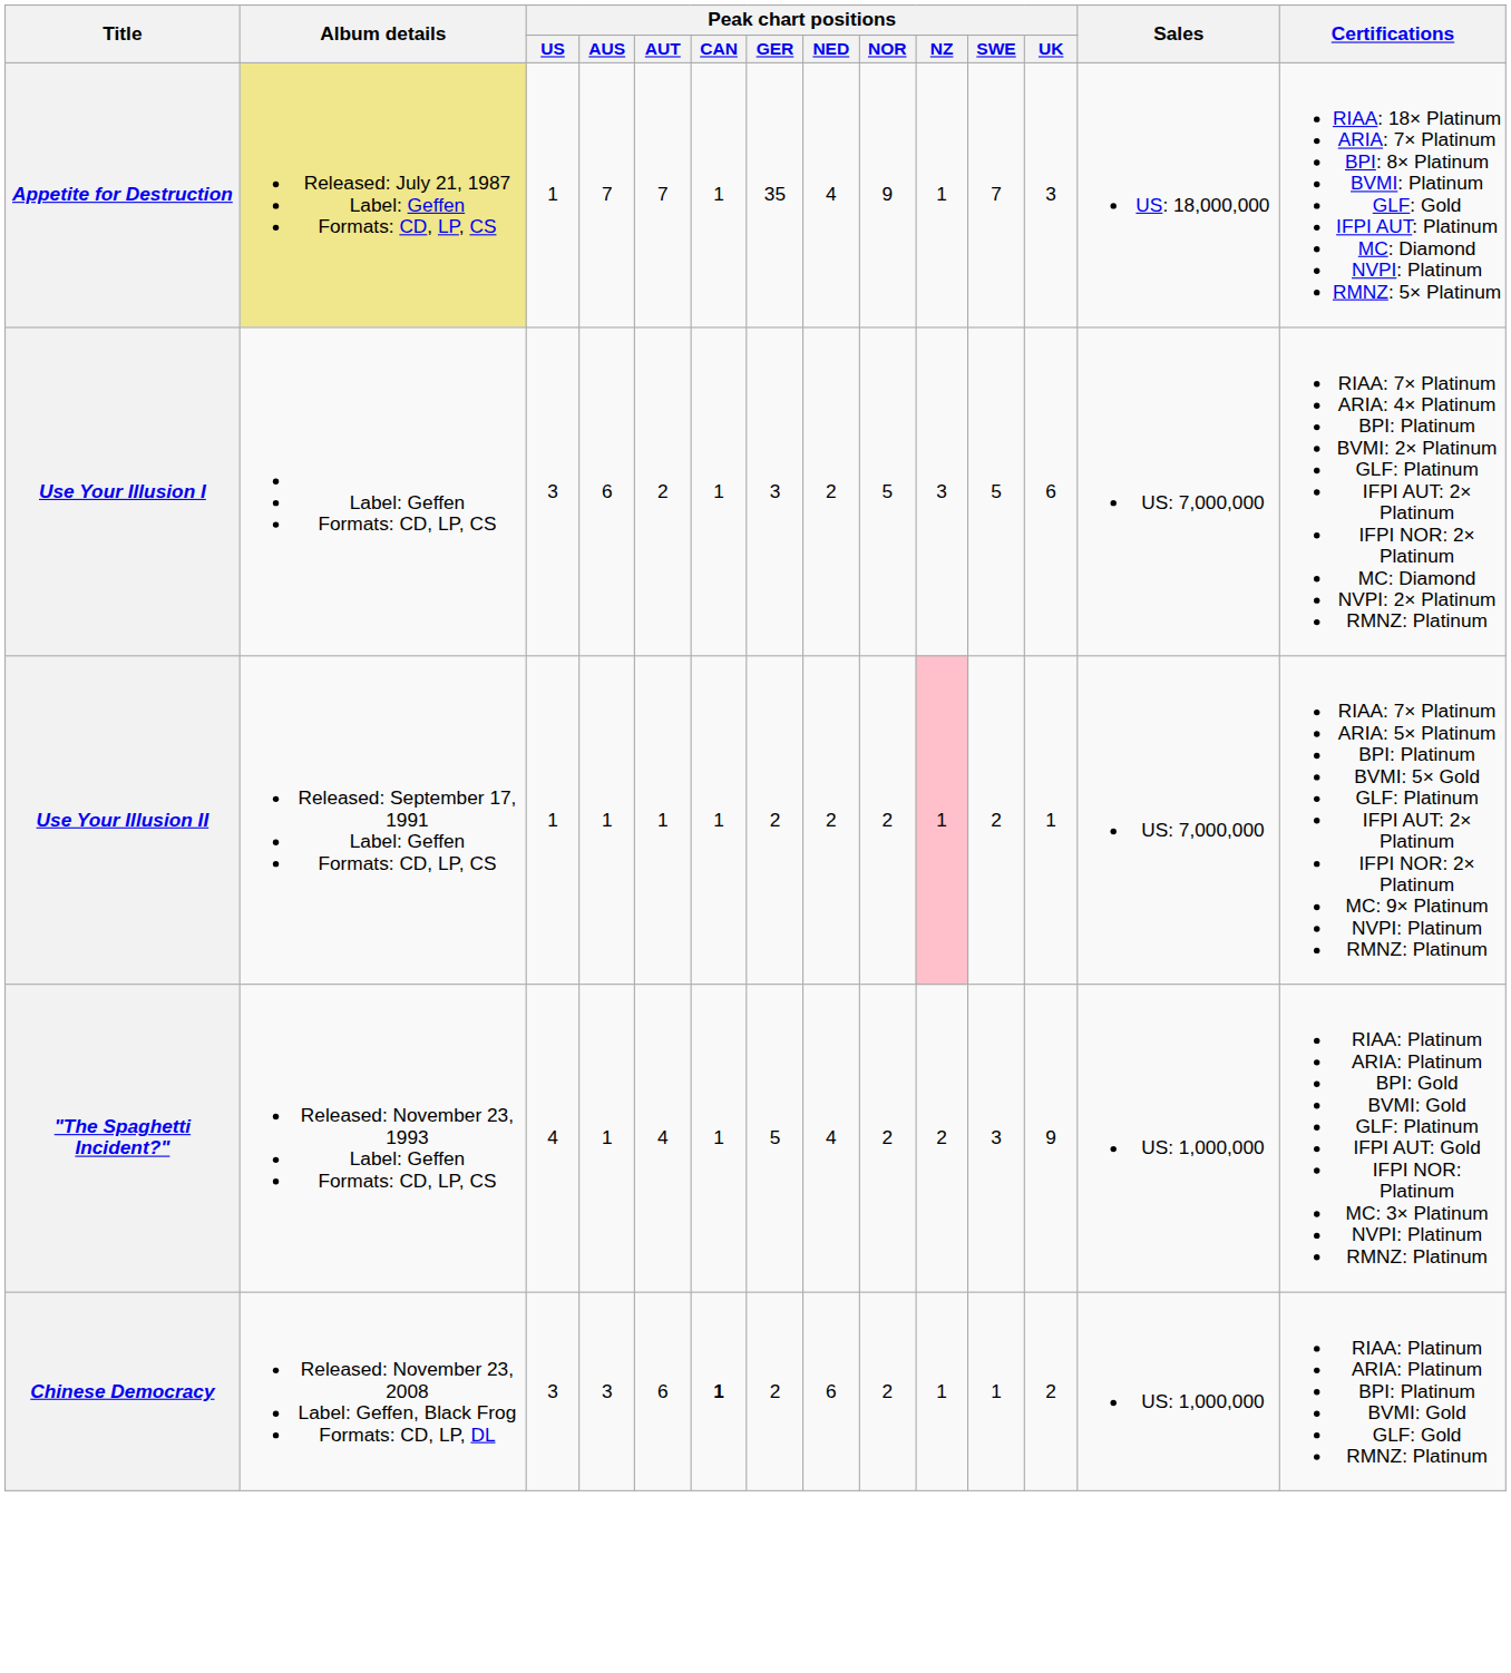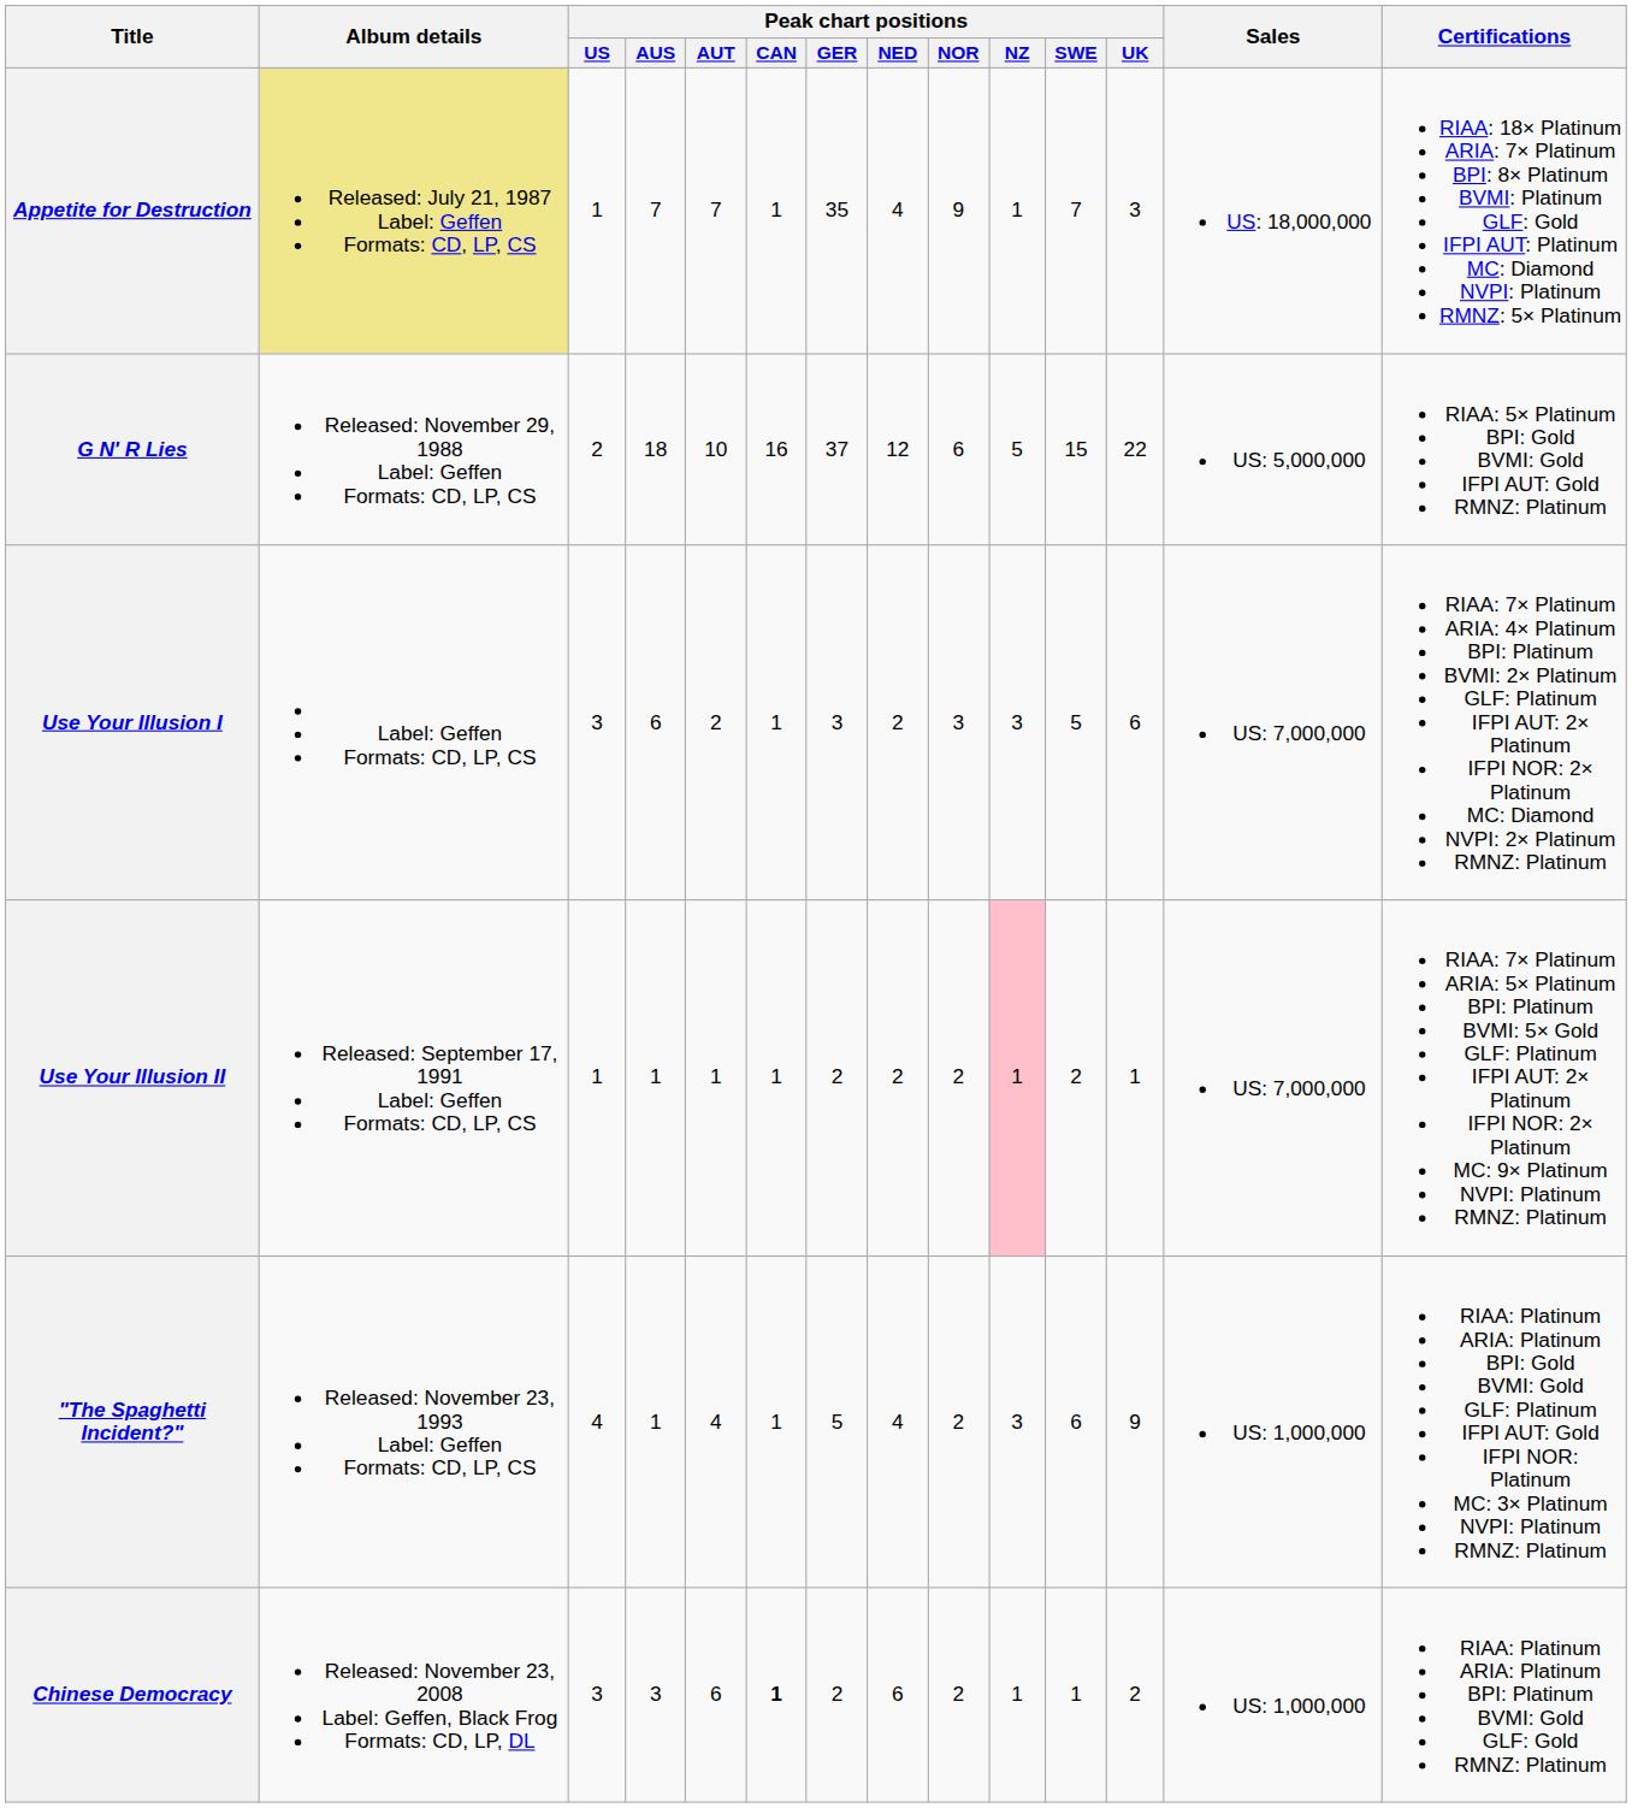 <table class="wikitable plainrowheaders" style="text-align:center;">
 <tr>
 <th scope="col" rowspan="2" style="width:14em;">Title</th>
 <th scope="col" rowspan="2" style="width:17em;">Album details</th>
 <th scope="col" colspan="10">Peak chart positions</th>
 <th scope="col" rowspan="2" style="width:11em;">Sales</th>
 <th scope="col" rowspan="2" style="width:13em;"><a href='#'>Certifications</a></th>
 </tr>
 <tr>
 <th scope="col" style="width:3em;font-size:90%;"><a href='#'>US</a><br></th>
 <th scope="col" style="width:3em;font-size:90%;"><a href='#'>AUS</a><br></th>
 <th scope="col" style="width:3em;font-size:90%;"><a href='#'>AUT</a><br></th>
 <th scope="col" style="width:3em;font-size:90%;"><a href='#'>CAN</a><br></th>
 <th scope="col" style="width:3em;font-size:90%;"><a href='#'>GER</a><br></th>
 <th scope="col" style="width:3em;font-size:90%;"><a href='#'>NED</a><br></th>
 <th scope="col" style="width:3em;font-size:90%;"><a href='#'>NOR</a><br></th>
 <th scope="col" style="width:3em;font-size:90%;"><a href='#'>NZ</a><br></th>
 <th scope="col" style="width:3em;font-size:90%;"><a href='#'>SWE</a><br></th>
 <th scope="col" style="width:3em;font-size:90%;"><a href='#'>UK</a><br></th>
 </tr>
 <tr>
 <th scope="row"><em><a href='#'>Appetite for Destruction</a></em></th>
 <td style="background: khaki;"><br><ul><li>Released: July 21, 1987</li><li>Label: <a href='#'>Geffen</a></li><li>Formats: <a href='#'>CD</a>, <a href='#'>LP</a>, <a href='#'>CS</a></li></ul></td>
 <td>1</td>
 <td>7</td>
 <td>7</td>
 <td>1</td>
 <td>35</td>
 <td>4</td>
 <td>9</td>
 <td>1</td>
 <td>7</td>
 <td>3</td>
 <td><br><ul><li><a href='#'>US</a>: 18,000,000</li></ul></td>
 <td><br><ul><li><a href='#'>RIAA</a>: 18× Platinum</li><li><a href='#'>ARIA</a>: 7× Platinum</li><li><a href='#'>BPI</a>: 8× Platinum</li><li><a href='#'>BVMI</a>: Platinum</li><li><a href='#'>GLF</a>: Gold</li><li><a href='#'>IFPI AUT</a>: Platinum</li><li><a href='#'>MC</a>: Diamond</li><li><a href='#'>NVPI</a>: Platinum</li><li><a href='#'>RMNZ</a>: 5× Platinum</li></ul></td>
 </tr>
 <tr>
+<th scope="row"><em><a href='#'>G N' R Lies</a></em></th>
+<td><br><ul><li>Released: November 29, 1988</li><li>Label: Geffen</li><li>Formats: CD, LP, CS</li></ul></td>
+<td>2</td>
+<td>18</td>
+<td>10</td>
+<td>16</td>
+<td>37</td>
+<td>12</td>
+<td>6</td>
+<td>5</td>
+<td>15</td>
+<td>22</td>
+<td><br><ul><li>US: 5,000,000</li></ul></td>
+<td><br><ul><li>RIAA: 5× Platinum</li><li>BPI: Gold</li><li>BVMI: Gold</li><li>IFPI AUT: Gold</li><li>RMNZ: Platinum</li></ul></td>
+</tr>
+<tr>
 <th scope="row"><em><a href='#'>Use Your Illusion I</a></em></th>
 <td><br><ul><li></li><li>Label: Geffen</li><li>Formats: CD, LP, CS</li></ul></td>
 <td>3</td>
 <td>6</td>
 <td>2</td>
 <td>1</td>
 <td>3</td>
 <td>2</td>
-<td>5</td>
+<td>3</td>
 <td>3</td>
 <td>5</td>
 <td>6</td>
 <td><br><ul><li>US: 7,000,000</li></ul></td>
 <td><br><ul><li>RIAA: 7× Platinum</li><li>ARIA: 4× Platinum</li><li>BPI: Platinum</li><li>BVMI: 2× Platinum</li><li>GLF: Platinum</li><li>IFPI AUT: 2× Platinum</li><li>IFPI NOR: 2× Platinum</li><li>MC: Diamond</li><li>NVPI: 2× Platinum</li><li>RMNZ: Platinum</li></ul></td>
 </tr>
 <tr>
 <th scope="row"><em><a href='#'>Use Your Illusion II</a></em></th>
 <td><br><ul><li>Released: September 17, 1991</li><li>Label: Geffen</li><li>Formats: CD, LP, CS</li></ul></td>
 <td>1</td>
 <td>1</td>
 <td>1</td>
 <td>1</td>
 <td>2</td>
 <td>2</td>
 <td>2</td>
 <td style="background: pink;">1</td>
 <td>2</td>
 <td>1</td>
 <td><br><ul><li>US: 7,000,000</li></ul></td>
 <td><br><ul><li>RIAA: 7× Platinum</li><li>ARIA: 5× Platinum</li><li>BPI: Platinum</li><li>BVMI: 5× Gold</li><li>GLF: Platinum</li><li>IFPI AUT: 2× Platinum</li><li>IFPI NOR: 2× Platinum</li><li>MC: 9× Platinum</li><li>NVPI: Platinum</li><li>RMNZ: Platinum</li></ul></td>
 </tr>
 <tr>
 <th scope="row"><em><a href='#'>"The Spaghetti Incident?"</a></em></th>
 <td><br><ul><li>Released: November 23, 1993</li><li>Label: Geffen</li><li>Formats: CD, LP, CS</li></ul></td>
 <td>4</td>
 <td>1</td>
 <td>4</td>
 <td>1</td>
 <td>5</td>
 <td>4</td>
 <td>2</td>
-<td>2</td>
 <td>3</td>
+<td>6</td>
 <td>9</td>
 <td><br><ul><li>US: 1,000,000</li></ul></td>
 <td><br><ul><li>RIAA: Platinum</li><li>ARIA: Platinum</li><li>BPI: Gold</li><li>BVMI: Gold</li><li>GLF: Platinum</li><li>IFPI AUT: Gold</li><li>IFPI NOR: Platinum</li><li>MC: 3× Platinum</li><li>NVPI: Platinum</li><li>RMNZ: Platinum</li></ul></td>
 </tr>
 <tr>
 <th scope="row"><em><a href='#'>Chinese Democracy</a></em></th>
 <td><br><ul><li>Released: November 23, 2008</li><li>Label: Geffen, Black Frog</li><li>Formats: CD, LP, <a href='#'>DL</a></li></ul></td>
 <td>3</td>
 <td>3</td>
 <td>6</td>
 <td><strong>1</strong></td>
 <td>2</td>
 <td>6</td>
 <td>2</td>
 <td>1</td>
 <td>1</td>
 <td>2</td>
 <td><br><ul><li>US: 1,000,000</li></ul></td>
 <td><br><ul><li>RIAA: Platinum</li><li>ARIA: Platinum</li><li>BPI: Platinum</li><li>BVMI: Gold</li><li>GLF: Gold</li><li>RMNZ: Platinum</li></ul></td>
 </tr>
 </table>
